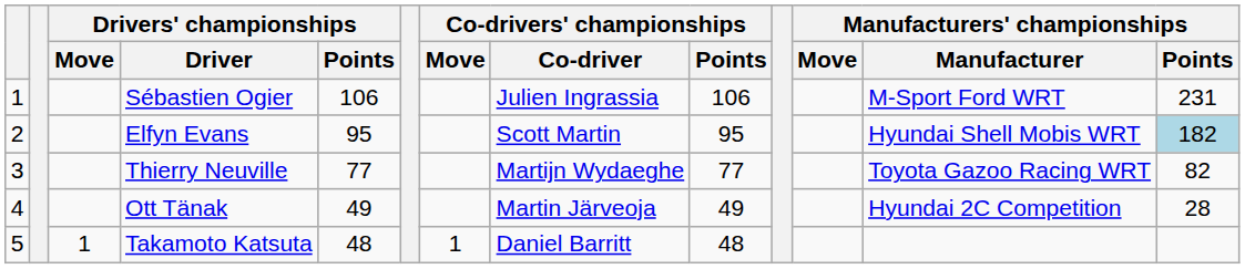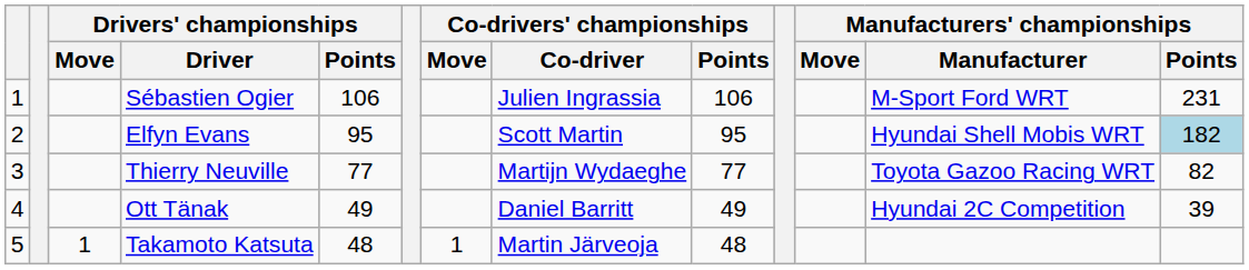 <table class="wikitable" style="font-size:85%;">
 <tr>
 <th rowspan="2"></th>
 <th rowspan="7" style="width:5px;"></th>
 <th colspan="3">Drivers' championships</th>
 <th rowspan="7" style="width:5px;"></th>
 <th colspan="3" nowrap>Co-drivers' championships</th>
 <th rowspan="7" style="width:5px;"></th>
 <th colspan="3" nowrap>Manufacturers' championships</th>
 </tr>
 <tr>
 <th>Move</th>
 <th>Driver</th>
 <th>Points</th>
 <th>Move</th>
 <th>Co-driver</th>
 <th>Points</th>
 <th>Move</th>
 <th>Manufacturer</th>
 <th>Points</th>
 </tr>
 <tr>
 <td align="center">1</td>
 <td align="center"></td>
 <td><a href='#'>Sébastien Ogier</a></td>
 <td align="center">106</td>
 <td align="center"></td>
 <td><a href='#'>Julien Ingrassia</a></td>
 <td align="center">106</td>
 <td align="center"></td>
 <td><a href='#'>M-Sport Ford WRT</a></td>
 <td align="center">231</td>
 </tr>
 <tr>
 <td align="center">2</td>
 <td align="center"></td>
 <td><a href='#'>Elfyn Evans</a></td>
 <td align="center">95</td>
 <td align="center"></td>
 <td><a href='#'>Scott Martin</a></td>
 <td align="center">95</td>
 <td align="center"></td>
 <td><a href='#'>Hyundai Shell Mobis WRT</a></td>
 <td align="center" style="background: lightblue;">182</td>
 </tr>
 <tr>
 <td align="center">3</td>
 <td align="center"></td>
 <td><a href='#'>Thierry Neuville</a></td>
 <td align="center">77</td>
 <td align="center"></td>
 <td nowrap><a href='#'>Martijn Wydaeghe</a></td>
 <td align="center">77</td>
 <td align="center"></td>
 <td nowrap><a href='#'>Toyota Gazoo Racing WRT</a></td>
 <td align="center">82</td>
 </tr>
 <tr>
 <td align="center">4</td>
 <td align="center"></td>
 <td><a href='#'>Ott Tänak</a></td>
 <td align="center">49</td>
 <td align="center"></td>
-<td><a href='#'>Martin Järveoja</a></td>
+<td><a href='#'>Daniel Barritt</a></td>
 <td align="center">49</td>
 <td align="center"></td>
 <td><a href='#'>Hyundai 2C Competition</a></td>
-<td align="center">28</td>
+<td align="center">39</td>
 </tr>
 <tr>
 <td align="center">5</td>
 <td align="center"> 1</td>
 <td><a href='#'>Takamoto Katsuta</a></td>
 <td align="center">48</td>
 <td align="center"> 1</td>
-<td><a href='#'>Daniel Barritt</a></td>
+<td><a href='#'>Martin Järveoja</a></td>
 <td align="center">48</td>
 <td></td>
 <td></td>
 <td></td>
 </tr>
 </table>
